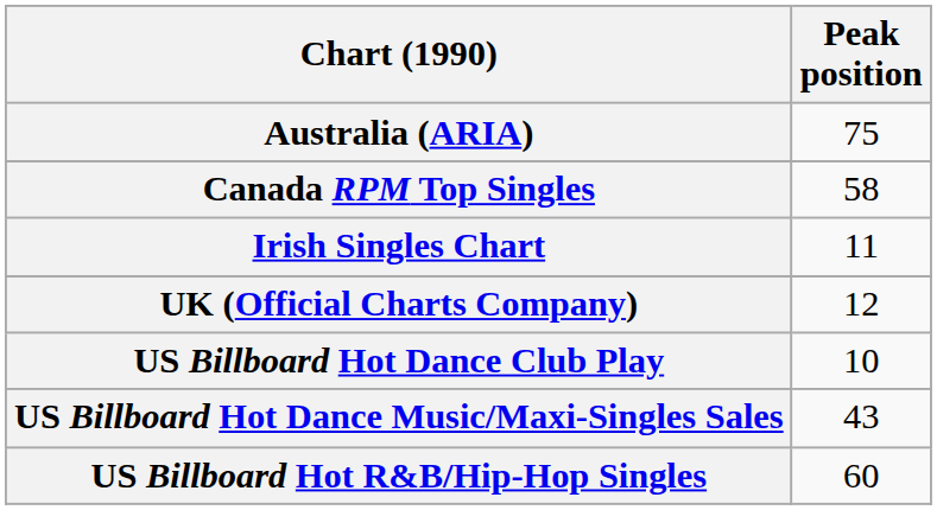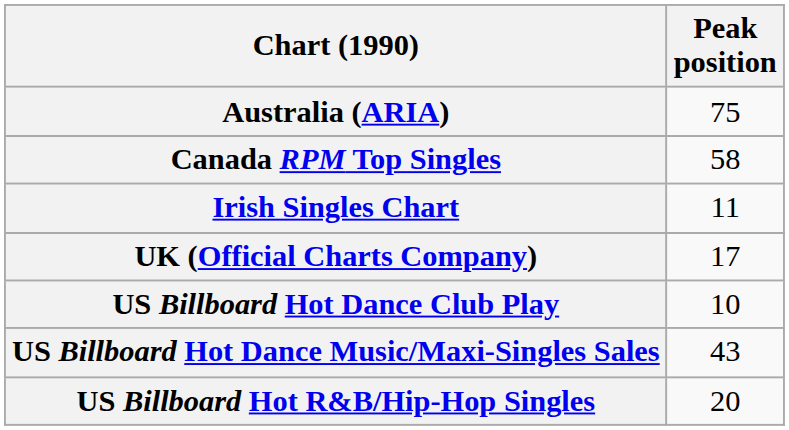 <table class="wikitable sortable plainrowheaders">
 <tr>
 <th scope="col">Chart (1990)</th>
 <th scope="col">Peak<br>position</th>
 </tr>
 <tr>
 <th scope="row">Australia (<a href='#'>ARIA</a>)</th>
 <td style="text-align:center;">75</td>
 </tr>
 <tr>
 </tr>
 <tr>
 </tr>
 <tr>
 <th scope="row">Canada <a href='#'><em>RPM</em> Top Singles</a></th>
 <td style="text-align:center;">58</td>
 </tr>
 <tr>
 <th scope="row"><a href='#'>Irish Singles Chart</a></th>
 <td style="text-align:center;">11</td>
 </tr>
 <tr>
 </tr>
 <tr>
 </tr>
 <tr>
 </tr>
 <tr>
 </tr>
 <tr>
 <th scope="row">UK (<a href='#'>Official Charts Company</a>)</th>
-<td style="text-align:center;">12</td>
+<td style="text-align:center;">17</td>
 </tr>
 <tr>
 <th scope="row">US <em>Billboard</em> <a href='#'>Hot Dance Club Play</a></th>
 <td style="text-align:center;">10</td>
 </tr>
 <tr>
 <th scope="row">US <em>Billboard</em> <a href='#'>Hot Dance Music/Maxi-Singles Sales</a></th>
 <td style="text-align:center;">43</td>
 </tr>
 <tr>
 <th scope="row">US <em>Billboard</em> <a href='#'>Hot R&B/Hip-Hop Singles</a></th>
-<td style="text-align:center;">60</td>
+<td style="text-align:center;">20</td>
 </tr>
 </table>
